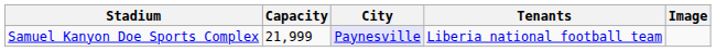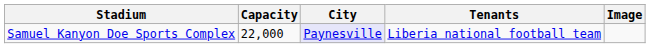 <table class="wikitable sortable">
 <tr>
 <th>Stadium</th>
 <th>Capacity</th>
 <th>City</th>
 <th>Tenants</th>
 <th>Image</th>
 </tr>
 <tr>
 <td><a href='#'>Samuel Kanyon Doe Sports Complex</a></td>
-<td>21,999</td>
+<td>22,000</td>
 <td style="background: lavender;"><a href='#'>Paynesville</a></td>
 <td><a href='#'>Liberia national football team</a></td>
 <td></td>
 </tr>
 </table>
